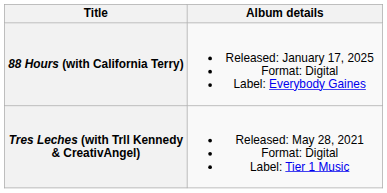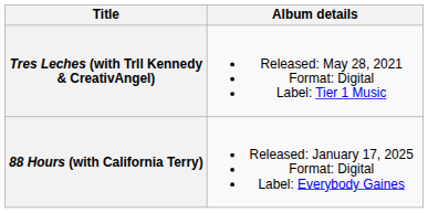 <table class="wikitable plainrowheaders" style="text-align:center;">
 <tr>
 <th scope="col" style="width:15em;">Title</th>
 <th scope="col" style="width:16em;">Album details</th>
 </tr>
 <tr>
+<th scope="row"><em>Tres Leches</em> (with Trll Kennedy & CreativAngel) </th>
+<td><br><ul><li>Released: May 28, 2021</li><li>Format: Digital</li><li>Label: <a href='#'>Tier 1 Music</a></li></ul></td>
+</tr>
+<tr>
 <th scope="row"><em>88 Hours</em> (with California Terry) </th>
 <td><br><ul><li>Released: January 17, 2025</li><li>Format: Digital</li><li>Label: <a href='#'>Everybody Gaines</a></li></ul></td>
 </tr>
-<tr>
-<th scope="row"><em>Tres Leches</em> (with Trll Kennedy & CreativAngel) </th>
-<td><br><ul><li>Released: May 28, 2021</li><li>Format: Digital</li><li>Label: <a href='#'>Tier 1 Music</a></li></ul></td>
-</tr>
 </table>
